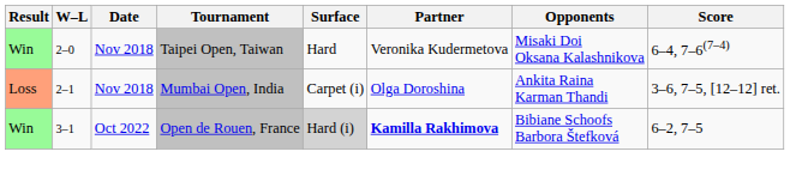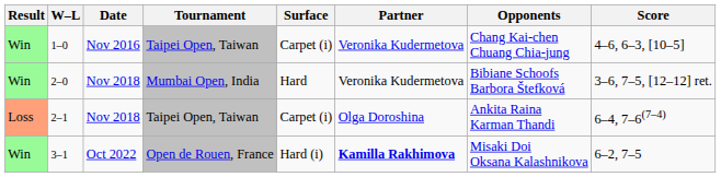 <table class="sortable wikitable">
 <tr>
 <th>Result</th>
 <th class="unsortable">W–L</th>
 <th>Date</th>
 <th>Tournament</th>
 <th>Surface</th>
 <th>Partner</th>
 <th>Opponents</th>
 <th class="unsortable">Score</th>
 </tr>
 <tr>
 <td style="background:#98fb98;">Win</td>
+<td><small>1–0</small></td>
+<td><a href='#'>Nov 2016</a></td>
+<td style="background:silver;"><a href='#'>Taipei Open</a>, Taiwan</td>
+<td>Carpet (i)</td>
+<td> <a href='#'>Veronika Kudermetova</a></td>
+<td> <a href='#'>Chang Kai-chen</a> <br>  <a href='#'>Chuang Chia-jung</a></td>
+<td>4–6, 6–3, [10–5]</td>
+</tr>
+<tr>
+<td style="background:#98fb98;">Win</td>
 <td><small>2–0</small></td>
 <td><a href='#'>Nov 2018</a></td>
-<td style="background:silver;">Taipei Open, Taiwan</td>
+<td style="background:silver;"><a href='#'>Mumbai Open</a>, India</td>
 <td>Hard</td>
 <td> Veronika Kudermetova</td>
-<td> <a href='#'>Misaki Doi</a> <br>  <a href='#'>Oksana Kalashnikova</a></td>
-<td>6–4, 7–6<sup>(7–4)</sup></td>
+<td> <a href='#'>Bibiane Schoofs</a> <br>  <a href='#'>Barbora Štefková</a></td>
+<td>3–6, 7–5, [12–12] ret.</td>
 </tr>
 <tr>
 <td style="background:#ffa07a;">Loss</td>
 <td><small>2–1</small></td>
 <td><a href='#'>Nov 2018</a></td>
-<td style="background:silver;"><a href='#'>Mumbai Open</a>, India</td>
+<td style="background:silver;">Taipei Open, Taiwan</td>
 <td>Carpet (i)</td>
 <td> <a href='#'>Olga Doroshina</a></td>
 <td> <a href='#'>Ankita Raina</a> <br>  <a href='#'>Karman Thandi</a></td>
-<td>3–6, 7–5, [12–12] ret.</td>
+<td>6–4, 7–6<sup>(7–4)</sup></td>
 </tr>
 <tr>
 <td style="background:#98fb98;">Win</td>
 <td><small>3–1</small></td>
 <td><a href='#'>Oct 2022</a></td>
 <td style="background:silver;"><a href='#'>Open de Rouen</a>, France</td>
-<td style="background: lightgrey;">Hard (i)</td>
+<td>Hard (i)</td>
 <td><strong> <a href='#'>Kamilla Rakhimova</a></strong></td>
-<td> <a href='#'>Bibiane Schoofs</a> <br>  <a href='#'>Barbora Štefková</a></td>
+<td> <a href='#'>Misaki Doi</a> <br>  <a href='#'>Oksana Kalashnikova</a></td>
 <td>6–2, 7–5</td>
 </tr>
 </table>
